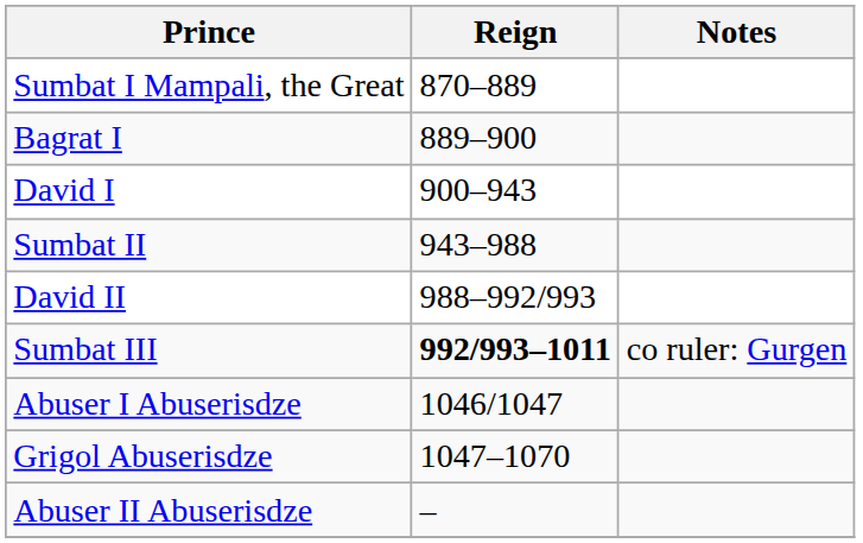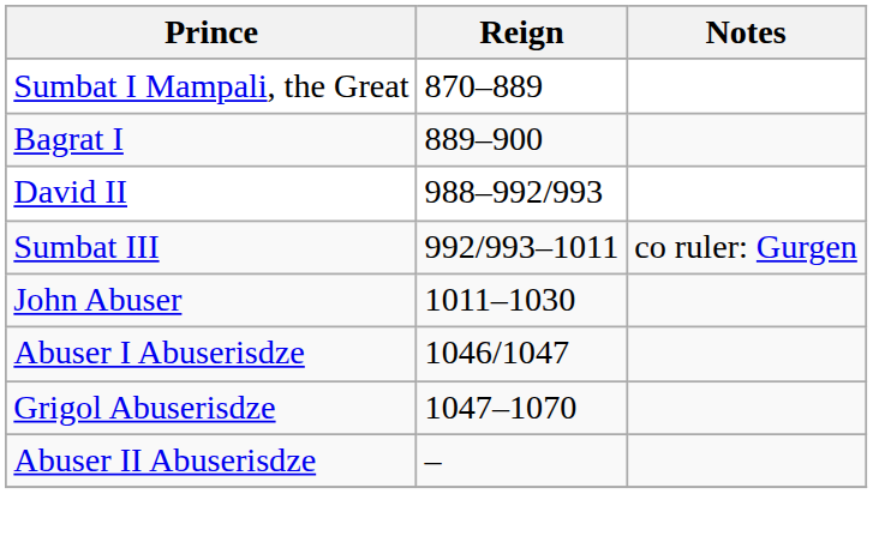 <table class="wikitable sortable">
 <tr>
 <th>Prince</th>
 <th>Reign</th>
 <th>Notes</th>
 </tr>
 <tr style="background:#fff;">
 <td><a href='#'>Sumbat I Mampali</a>, the Great</td>
 <td>870–889</td>
 <td></td>
 </tr>
 <tr>
 <td><a href='#'>Bagrat I</a></td>
 <td>889–900</td>
 <td></td>
 </tr>
 <tr style="background:#fff;">
-<td><a href='#'>David I</a></td>
-<td>900–943</td>
-<td></td>
-</tr>
-<tr>
-<td><a href='#'>Sumbat II</a></td>
-<td>943–988</td>
-<td></td>
-</tr>
-<tr style="background:#fff;">
 <td><a href='#'>David II</a></td>
 <td>988–992/993</td>
 <td></td>
 </tr>
 <tr>
 <td><a href='#'>Sumbat III</a></td>
-<td><strong>992/993–1011</strong></td>
+<td>992/993–1011</td>
 <td>co ruler: <a href='#'>Gurgen</a></td>
+</tr>
+<tr>
+<td><a href='#'>John Abuser</a></td>
+<td>1011–1030</td>
+<td></td>
 </tr>
 <tr>
 <td><a href='#'>Abuser I Abuserisdze</a></td>
 <td>1046/1047</td>
 <td></td>
 </tr>
 <tr>
 <td><a href='#'>Grigol Abuserisdze</a></td>
 <td>1047–1070</td>
 <td></td>
 </tr>
 <tr>
 <td><a href='#'>Abuser II Abuserisdze</a></td>
 <td>–</td>
 <td></td>
 </tr>
 <tr style="background:#fff;">
 </tr>
 </table>
